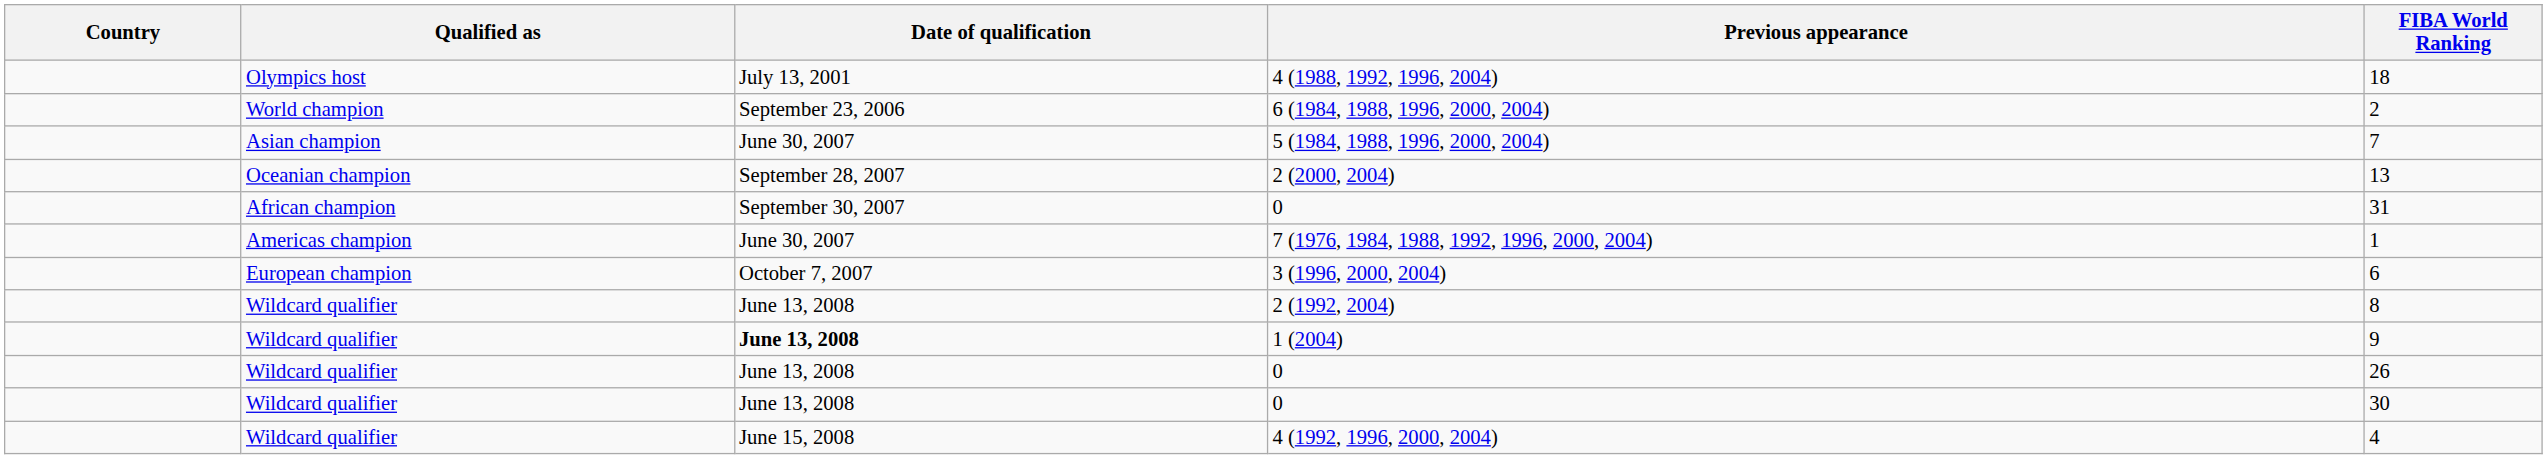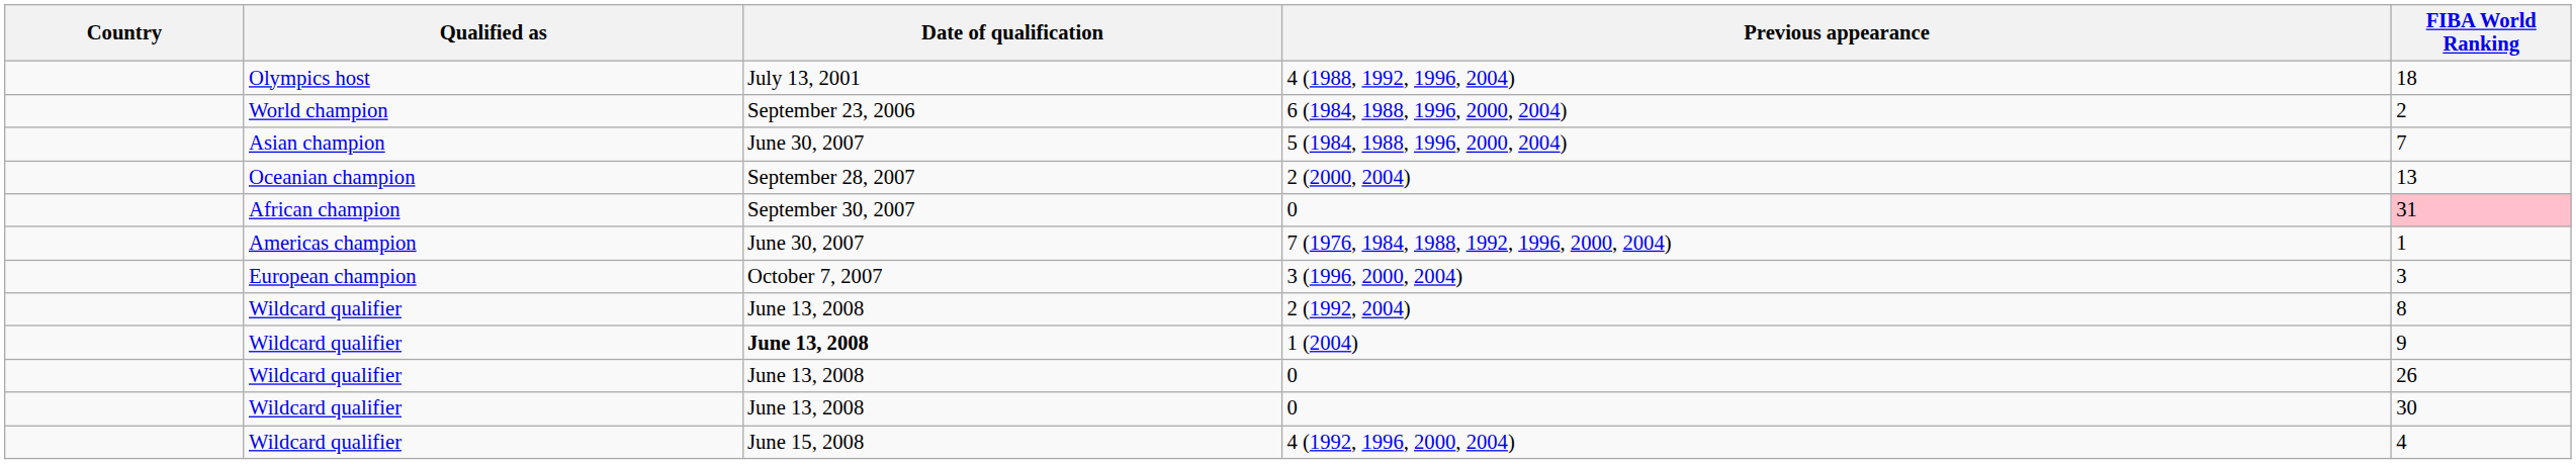 <table class="wikitable sortable">
 <tr>
 <th>Country</th>
 <th>Qualified as</th>
 <th>Date of qualification</th>
 <th>Previous appearance</th>
 <th width=7%><a href='#'>FIBA World Ranking</a></th>
 </tr>
 <tr>
 <td></td>
 <td><a href='#'>Olympics host</a></td>
 <td>July 13, 2001</td>
 <td>4 (<a href='#'>1988</a>, <a href='#'>1992</a>, <a href='#'>1996</a>, <a href='#'>2004</a>)</td>
 <td>18</td>
 </tr>
 <tr>
 <td></td>
 <td><a href='#'>World champion</a></td>
 <td>September 23, 2006</td>
 <td>6 (<a href='#'>1984</a>, <a href='#'>1988</a>, <a href='#'>1996</a>, <a href='#'>2000</a>, <a href='#'>2004</a>)</td>
 <td>2</td>
 </tr>
 <tr>
 <td></td>
 <td><a href='#'>Asian champion</a></td>
 <td>June 30, 2007</td>
 <td>5 (<a href='#'>1984</a>, <a href='#'>1988</a>, <a href='#'>1996</a>, <a href='#'>2000</a>, <a href='#'>2004</a>)</td>
 <td>7</td>
 </tr>
 <tr>
 <td></td>
 <td><a href='#'>Oceanian champion</a></td>
 <td>September 28, 2007</td>
 <td>2 (<a href='#'>2000</a>, <a href='#'>2004</a>)</td>
 <td>13</td>
 </tr>
 <tr>
 <td></td>
 <td><a href='#'>African champion</a></td>
 <td>September 30, 2007</td>
 <td>0</td>
-<td>31</td>
+<td style="background: pink;">31</td>
 </tr>
 <tr>
 <td></td>
 <td><a href='#'>Americas champion</a></td>
 <td>June 30, 2007</td>
 <td>7 (<a href='#'>1976</a>, <a href='#'>1984</a>, <a href='#'>1988</a>, <a href='#'>1992</a>, <a href='#'>1996</a>, <a href='#'>2000</a>, <a href='#'>2004</a>)</td>
 <td>1</td>
 </tr>
 <tr>
 <td></td>
 <td><a href='#'>European champion</a></td>
 <td>October 7, 2007</td>
 <td>3 (<a href='#'>1996</a>, <a href='#'>2000</a>, <a href='#'>2004</a>)</td>
-<td>6</td>
+<td>3</td>
 </tr>
 <tr>
 <td></td>
 <td><a href='#'>Wildcard qualifier</a></td>
 <td>June 13, 2008</td>
 <td>2 (<a href='#'>1992</a>, <a href='#'>2004</a>)</td>
 <td>8</td>
 </tr>
 <tr>
 <td></td>
 <td><a href='#'>Wildcard qualifier</a></td>
 <td><strong>June 13, 2008</strong></td>
 <td>1 (<a href='#'>2004</a>)</td>
 <td>9</td>
 </tr>
 <tr>
 <td></td>
 <td><a href='#'>Wildcard qualifier</a></td>
 <td>June 13, 2008</td>
 <td>0</td>
 <td>26</td>
 </tr>
 <tr>
 <td></td>
 <td><a href='#'>Wildcard qualifier</a></td>
 <td>June 13, 2008</td>
 <td>0</td>
 <td>30</td>
 </tr>
 <tr>
 <td></td>
 <td><a href='#'>Wildcard qualifier</a></td>
 <td>June 15, 2008</td>
 <td>4 (<a href='#'>1992</a>, <a href='#'>1996</a>, <a href='#'>2000</a>, <a href='#'>2004</a>)</td>
 <td>4</td>
 </tr>
 </table>
